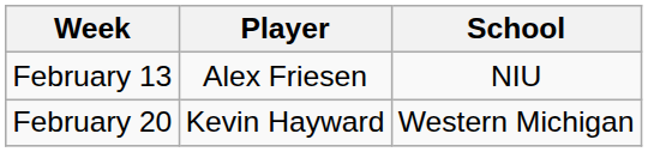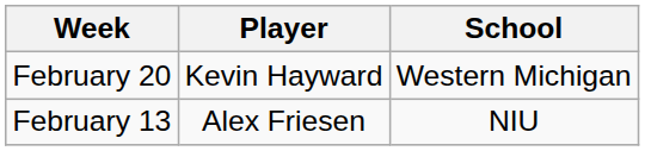 <table class="wikitable" style="text-align:center;">
 <tr>
 <th>Week</th>
 <th>Player</th>
 <th>School</th>
 </tr>
 <tr>
+<td>February 20</td>
+<td>Kevin Hayward</td>
+<td>Western Michigan</td>
+</tr>
+<tr>
 <td>February 13</td>
 <td>Alex Friesen</td>
 <td>NIU</td>
 </tr>
-<tr>
-<td>February 20</td>
-<td>Kevin Hayward</td>
-<td>Western Michigan</td>
-</tr>
 </table>
